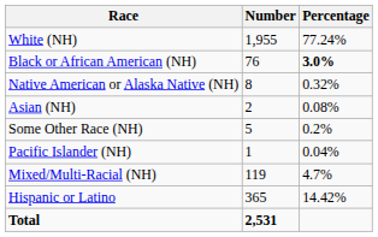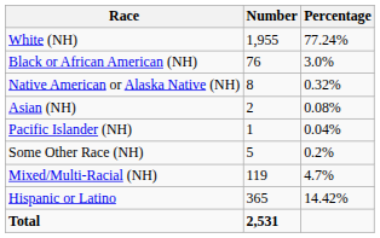 <table class="wikitable">
 <tr>
 <th>Race</th>
 <th>Number</th>
 <th>Percentage</th>
 </tr>
 <tr>
 <td><a href='#'>White</a> (NH)</td>
 <td>1,955</td>
 <td>77.24%</td>
 </tr>
 <tr>
 <td><a href='#'>Black or African American</a> (NH)</td>
 <td>76</td>
-<td><strong>3.0%</strong></td>
+<td>3.0%</td>
 </tr>
 <tr>
 <td><a href='#'>Native American</a> or <a href='#'>Alaska Native</a> (NH)</td>
 <td>8</td>
 <td>0.32%</td>
 </tr>
 <tr>
 <td><a href='#'>Asian</a> (NH)</td>
 <td>2</td>
 <td>0.08%</td>
 </tr>
 <tr>
+<td><a href='#'>Pacific Islander</a> (NH)</td>
+<td>1</td>
+<td>0.04%</td>
+</tr>
+<tr>
 <td>Some Other Race (NH)</td>
 <td>5</td>
 <td>0.2%</td>
-</tr>
-<tr>
-<td><a href='#'>Pacific Islander</a> (NH)</td>
-<td>1</td>
-<td>0.04%</td>
 </tr>
 <tr>
 <td><a href='#'>Mixed/Multi-Racial</a> (NH)</td>
 <td>119</td>
 <td>4.7%</td>
 </tr>
 <tr>
 <td><a href='#'>Hispanic or Latino</a></td>
 <td>365</td>
 <td>14.42%</td>
 </tr>
 <tr>
 <td><strong>Total</strong></td>
 <td><strong>2,531</strong></td>
 <td></td>
 </tr>
 </table>
